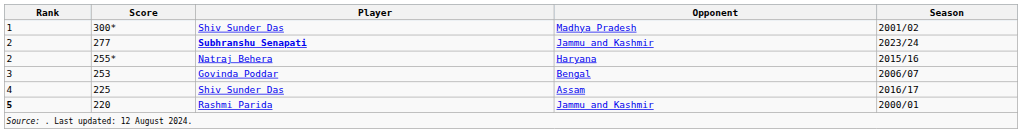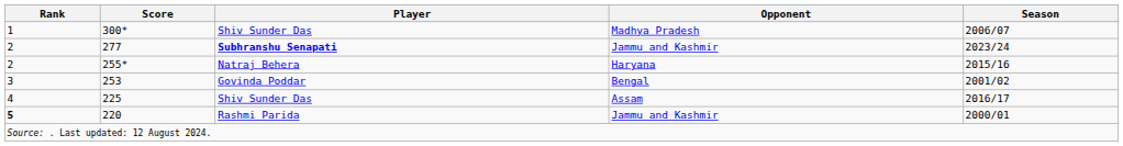 <table class="wikitable" width=70%>
 <tr bgcolor=#87cefa>
 <th>Rank</th>
 <th>Score</th>
 <th>Player</th>
 <th>Opponent</th>
 <th>Season</th>
 </tr>
 <tr>
 <td>1</td>
 <td>300*</td>
 <td><a href='#'>Shiv Sunder Das</a></td>
 <td><a href='#'>Madhya Pradesh</a></td>
-<td>2001/02</td>
+<td>2006/07</td>
 </tr>
 <tr>
 <td>2</td>
 <td>277</td>
 <td><strong><a href='#'>Subhranshu Senapati</a></strong></td>
 <td><a href='#'>Jammu and Kashmir</a></td>
 <td>2023/24</td>
 </tr>
 <tr>
 <td>2</td>
 <td>255*</td>
 <td><a href='#'>Natraj Behera</a></td>
 <td><a href='#'>Haryana</a></td>
 <td>2015/16</td>
 </tr>
 <tr>
 <td>3</td>
 <td>253</td>
 <td><a href='#'>Govinda Poddar</a></td>
 <td><a href='#'>Bengal</a></td>
-<td>2006/07</td>
+<td>2001/02</td>
 </tr>
 <tr>
 <td>4</td>
 <td>225</td>
 <td><a href='#'>Shiv Sunder Das</a></td>
 <td><a href='#'>Assam</a></td>
 <td>2016/17</td>
 </tr>
 <tr>
 <td><strong>5</strong></td>
 <td>220</td>
 <td><a href='#'>Rashmi Parida</a></td>
 <td><a href='#'>Jammu and Kashmir</a></td>
 <td>2000/01</td>
 </tr>
 <tr>
 <td colspan=5><small><em>Source:  </em>. Last updated: 12 August 2024.</small></td>
 </tr>
 </table>
